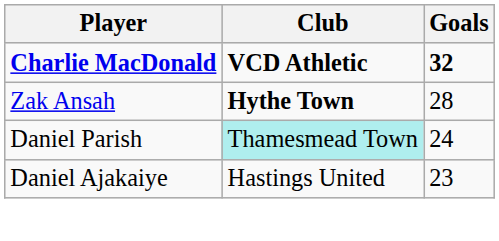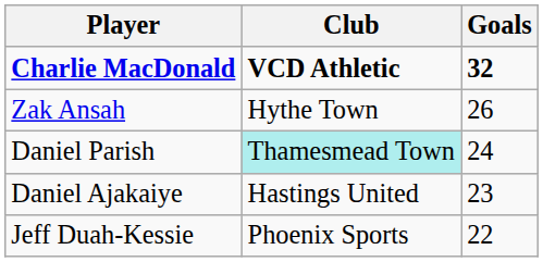 <table class="wikitable">
 <tr>
 <th>Player</th>
 <th>Club</th>
 <th>Goals</th>
 </tr>
 <tr>
 <td><strong><a href='#'>Charlie MacDonald</a></strong></td>
 <td><strong>VCD Athletic</strong></td>
 <td><strong>32</strong></td>
 </tr>
 <tr>
 <td><a href='#'>Zak Ansah</a></td>
-<td><strong>Hythe Town</strong></td>
-<td>28</td>
+<td>Hythe Town</td>
+<td>26</td>
 </tr>
 <tr>
 <td>Daniel Parish</td>
 <td style="background: paleturquoise;">Thamesmead Town</td>
 <td>24</td>
 </tr>
 <tr>
 <td>Daniel Ajakaiye</td>
 <td>Hastings United</td>
 <td>23</td>
 </tr>
+<tr>
+<td>Jeff Duah-Kessie</td>
+<td>Phoenix Sports</td>
+<td>22</td>
+</tr>
 </table>
